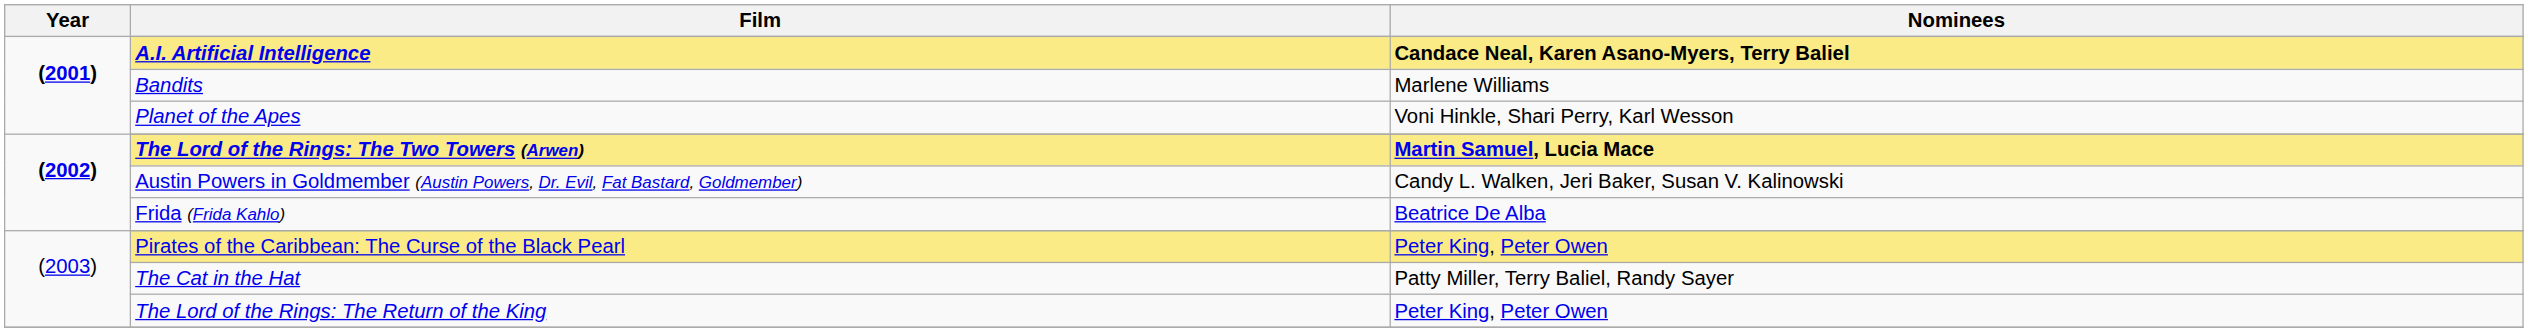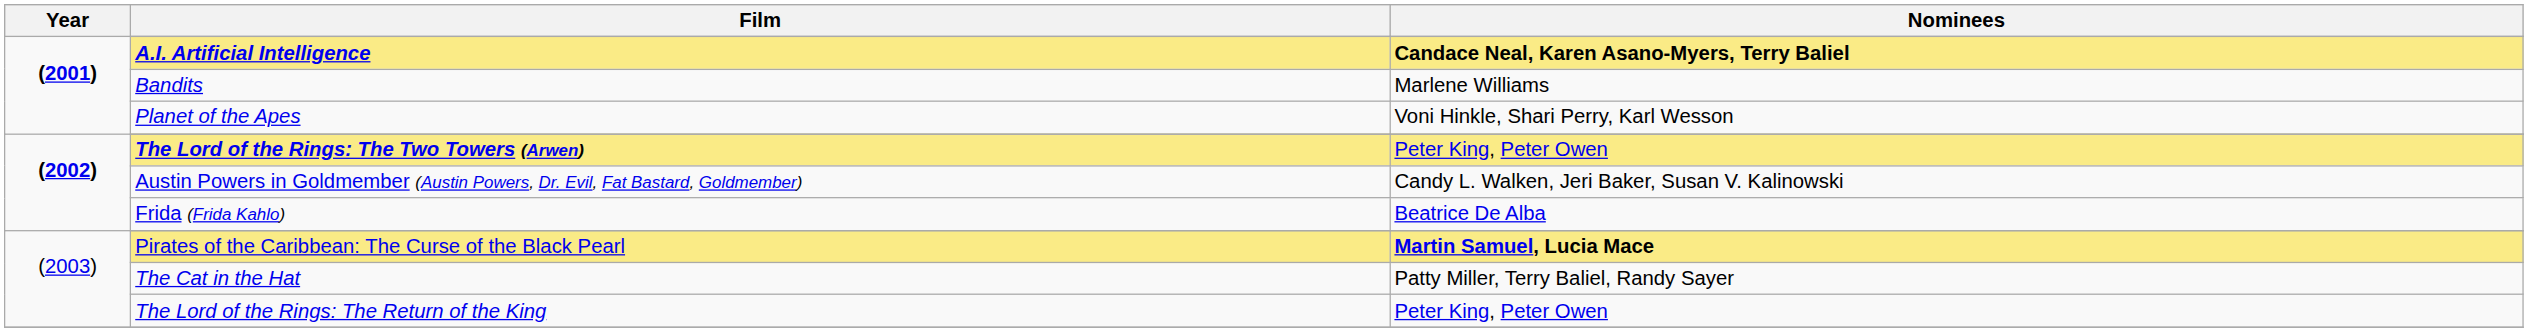 <table class="wikitable" style="width:100%">
 <tr bgcolor="#bebebe">
 <th width="5%">Year</th>
 <th width="50%">Film</th>
 <th width="45%">Nominees</th>
 </tr>
 <tr>
 <td rowspan=4 style="text-align:center"><strong>(<a href='#'>2001</a>)</strong><br> <br> </td>
 </tr>
 <tr style="background:#FAEB86">
 <td><strong><em><a href='#'>A.I. Artificial Intelligence</a></em></strong></td>
 <td><strong>Candace Neal, Karen Asano-Myers, Terry Baliel</strong></td>
 </tr>
 <tr>
 <td><em><a href='#'>Bandits</a></em></td>
 <td>Marlene Williams</td>
 </tr>
 <tr>
 <td><em><a href='#'>Planet of the Apes</a></em></td>
 <td>Voni Hinkle, Shari Perry, Karl Wesson</td>
 </tr>
 <tr>
 <td rowspan=4 style="text-align:center"><strong>(<a href='#'>2002</a>)</strong><br> <br> </td>
 </tr>
 <tr style="background:#FAEB86">
 <td><strong><em><a href='#'>The Lord of the Rings: The Two Towers</a><em> <small>(<a href='#'>Arwen</a>)</small><strong></td>
-<td><strong><a href='#'>Martin Samuel</a>, Lucia Mace</strong></td>
+<td></strong><a href='#'>Peter King</a>, <a href='#'>Peter Owen</a><strong></td>
 </tr>
 <tr>
 <td></em><a href='#'>Austin Powers in Goldmember</a><em> <small>(<a href='#'>Austin Powers</a>, <a href='#'>Dr. Evil</a>, <a href='#'>Fat Bastard</a>, <a href='#'>Goldmember</a>)</small></td>
 <td>Candy L. Walken, Jeri Baker, Susan V. Kalinowski</td>
 </tr>
 <tr>
 <td></em><a href='#'>Frida</a><em> <small>(<a href='#'>Frida Kahlo</a>)</small></td>
 <td><a href='#'>Beatrice De Alba</a></td>
 </tr>
 <tr>
 <td rowspan=4 style="text-align:center"></strong>(<a href='#'>2003</a>)<strong><br> <br> </td>
 </tr>
 <tr style="background:#FAEB86">
 <td></em></strong><a href='#'>Pirates of the Caribbean: The Curse of the Black Pearl</a></em> </strong></td>
-<td></strong><a href='#'>Peter King</a>, <a href='#'>Peter Owen</a><strong></td>
+<td><strong><a href='#'>Martin Samuel</a>, Lucia Mace</strong></td>
 </tr>
 <tr>
 <td><em><a href='#'>The Cat in the Hat</a></em></td>
 <td>Patty Miller, Terry Baliel, Randy Sayer</td>
 </tr>
 <tr>
 <td><em><a href='#'>The Lord of the Rings: The Return of the King</a></em></td>
 <td><a href='#'>Peter King</a>, <a href='#'>Peter Owen</a></td>
 </tr>
 <tr>
 </tr>
 </table>
